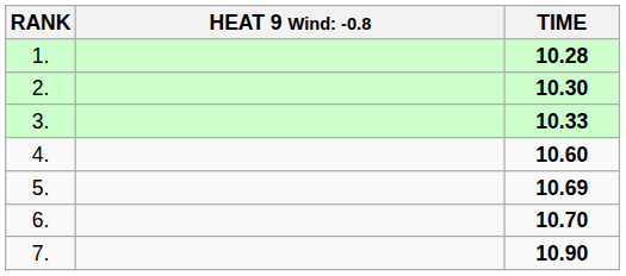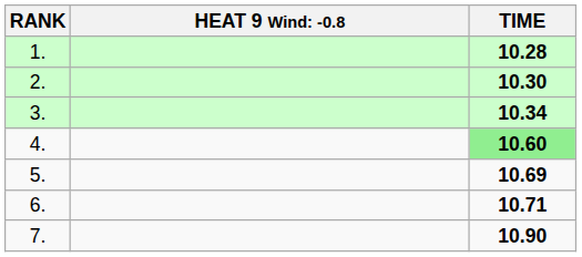 <table class="wikitable" style="border-collapse: collapse; font-size: 90%;">
 <tr>
 <th>RANK</th>
 <th style="width: 20em">HEAT 9 <small>Wind: -0.8</small></th>
 <th style="width: 5em">TIME</th>
 </tr>
 <tr style="background:#ccffcc;">
 <td align="center">1.</td>
 <td></td>
 <td align="center"><strong>10.28</strong></td>
 </tr>
 <tr style="background:#ccffcc;">
 <td align="center">2.</td>
 <td></td>
 <td align="center"><strong>10.30</strong></td>
 </tr>
 <tr style="background:#ccffcc;">
 <td align="center">3.</td>
 <td></td>
-<td align="center"><strong>10.33</strong></td>
+<td align="center"><strong>10.34</strong></td>
 </tr>
 <tr>
 <td align="center">4.</td>
 <td></td>
-<td align="center"><strong>10.60</strong></td>
+<td align="center" style="background: lightgreen;"><strong>10.60</strong></td>
 </tr>
 <tr>
 <td align="center">5.</td>
 <td></td>
 <td align="center"><strong>10.69</strong></td>
 </tr>
 <tr>
 <td align="center">6.</td>
 <td></td>
-<td align="center"><strong>10.70</strong></td>
+<td align="center"><strong>10.71</strong></td>
 </tr>
 <tr>
 <td align="center">7.</td>
 <td></td>
 <td align="center"><strong>10.90</strong></td>
 </tr>
 </table>
